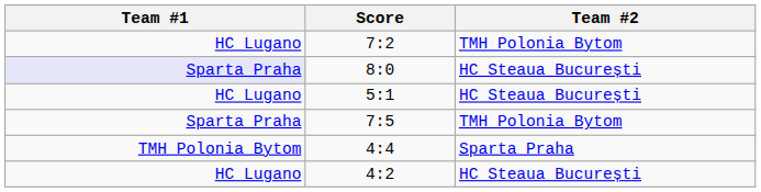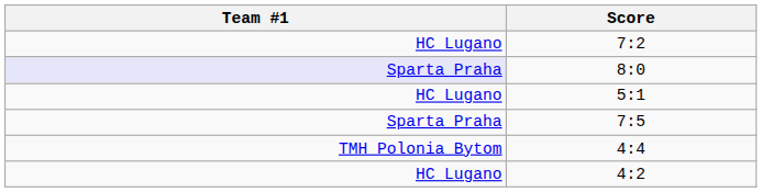 <table class="wikitable" style="text-align: center;">
 <tr>
 <th width=22%>Team #1</th>
 <th width=11%>Score</th>
-<th width=22%>Team #2</th>
 </tr>
 <tr>
 <td style="text-align: right;"><a href='#'>HC Lugano</a> </td>
 <td>7:2</td>
-<td style="text-align: left;"> <a href='#'>TMH Polonia Bytom</a></td>
 </tr>
 <tr>
 <td style="background: lavender; text-align: right;"><a href='#'>Sparta Praha</a> </td>
 <td>8:0</td>
-<td style="text-align: left;"> <a href='#'>HC Steaua București</a></td>
 </tr>
 <tr>
 <td style="text-align: right;"><a href='#'>HC Lugano</a> </td>
 <td>5:1</td>
-<td style="text-align: left;"> <a href='#'>HC Steaua București</a></td>
 </tr>
 <tr>
 <td style="text-align: right;"><a href='#'>Sparta Praha</a> </td>
 <td>7:5</td>
-<td style="text-align: left;"> <a href='#'>TMH Polonia Bytom</a></td>
 </tr>
 <tr>
 <td style="text-align: right;"><a href='#'>TMH Polonia Bytom</a> </td>
 <td>4:4</td>
-<td style="text-align: left;"> <a href='#'>Sparta Praha</a></td>
 </tr>
 <tr>
 <td style="text-align: right;"><a href='#'>HC Lugano</a> </td>
 <td>4:2</td>
-<td style="text-align: left;"> <a href='#'>HC Steaua București</a></td>
 </tr>
 </table>
